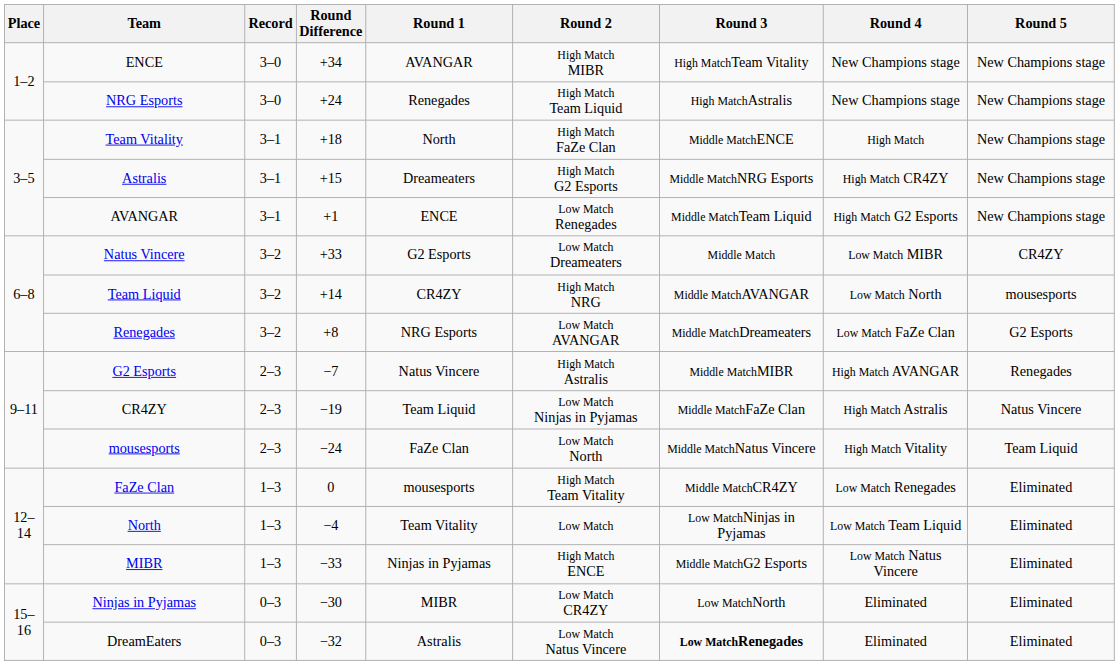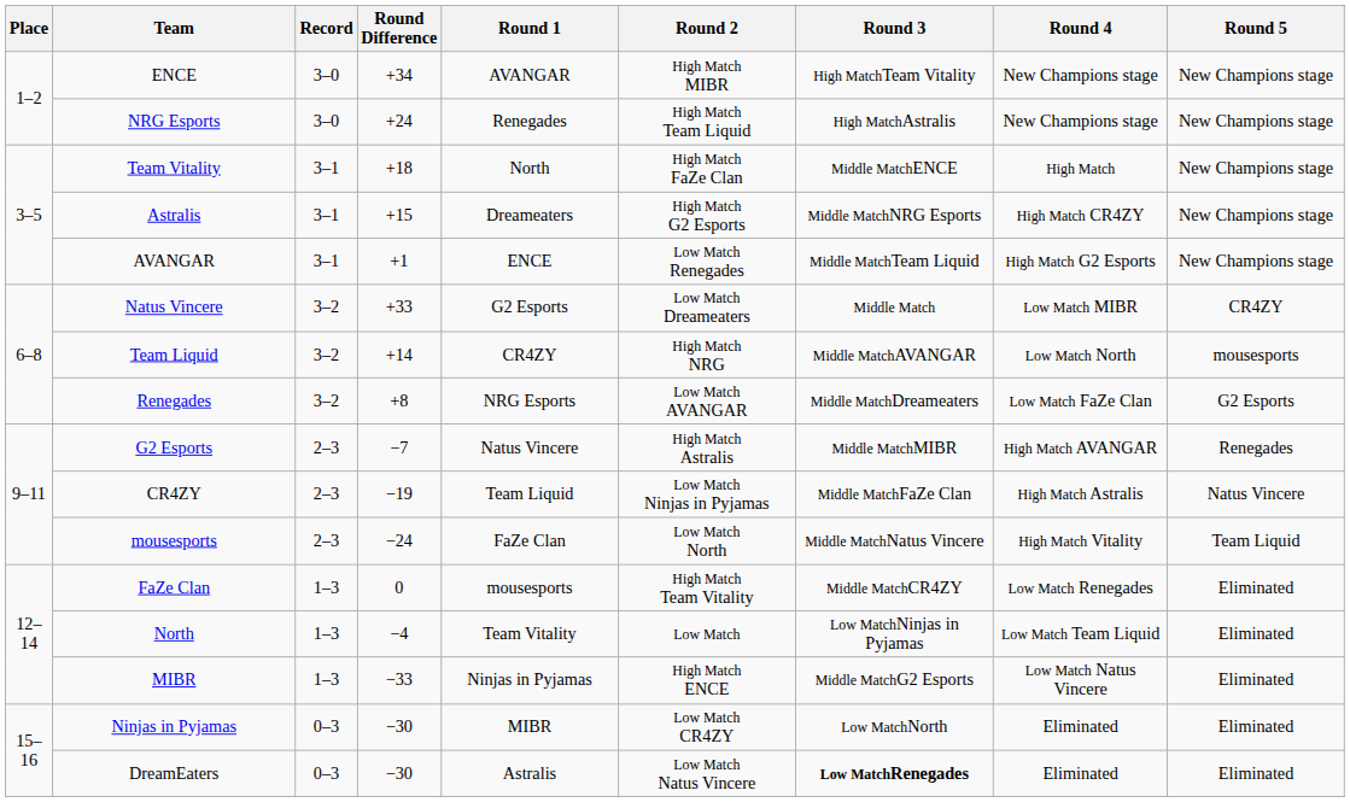 <table class="wikitable" style="text-align: center;">
 <tr>
 <th width="20px">Place</th>
 <th width="400px">Team</th>
 <th width="50px">Record</th>
 <th width="30px">Round Difference</th>
 <th width="260px">Round 1</th>
 <th width="260px">Round 2</th>
 <th width="260px">Round 3</th>
 <th width="260px">Round 4</th>
 <th width="260px">Round 5</th>
 </tr>
 <tr>
 <td rowspan="2">1–2</td>
 <td>ENCE</td>
 <td>3–0</td>
 <td>+34</td>
 <td>AVANGAR </td>
 <td><small>High Match </small><br> MIBR </td>
 <td><small>High Match</small>Team Vitality </td>
 <td>New Champions stage</td>
 <td>New Champions stage</td>
 </tr>
 <tr>
 <td><a href='#'>NRG Esports</a></td>
 <td>3–0</td>
 <td>+24</td>
 <td>Renegades </td>
 <td><small>High Match</small><br> Team Liquid </td>
 <td><small>High Match</small>Astralis </td>
 <td>New Champions stage</td>
 <td>New Champions stage</td>
 </tr>
 <tr>
 <td rowspan="3">3–5</td>
 <td><a href='#'>Team Vitality</a></td>
 <td>3–1</td>
 <td>+18</td>
 <td>North </td>
 <td><small>High Match</small><br> FaZe Clan </td>
 <td><small>Middle Match</small>ENCE </td>
 <td><small>High Match</small>  </td>
 <td>New Champions stage</td>
 </tr>
 <tr>
 <td><a href='#'>Astralis</a></td>
 <td>3–1</td>
 <td>+15</td>
 <td>Dreameaters </td>
 <td><small>High Match </small><br>G2 Esports </td>
 <td><small>Middle Match</small>NRG Esports </td>
 <td><small>High Match</small> CR4ZY </td>
 <td>New Champions stage</td>
 </tr>
 <tr>
 <td>AVANGAR</td>
 <td>3–1</td>
 <td>+1</td>
 <td>ENCE </td>
 <td><small>Low Match</small><br> Renegades </td>
 <td><small>Middle Match</small>Team Liquid </td>
 <td><small>High Match</small> G2 Esports </td>
 <td>New Champions stage</td>
 </tr>
 <tr>
 <td rowspan="3">6–8</td>
 <td><a href='#'>Natus Vincere</a></td>
 <td>3–2</td>
 <td>+33</td>
 <td>G2 Esports </td>
 <td><small>Low Match</small><br> Dreameaters </td>
 <td><small>Middle Match</small> </td>
 <td><small>Low Match</small> MIBR </td>
 <td>CR4ZY </td>
 </tr>
 <tr>
 <td><a href='#'>Team Liquid</a></td>
 <td>3–2</td>
 <td>+14</td>
 <td>CR4ZY </td>
 <td><small>High Match</small><br> NRG </td>
 <td><small>Middle Match</small>AVANGAR </td>
 <td><small>Low Match</small> North </td>
 <td>mousesports </td>
 </tr>
 <tr>
 <td><a href='#'>Renegades</a></td>
 <td>3–2</td>
 <td>+8</td>
 <td>NRG Esports </td>
 <td><small>Low Match</small><br> AVANGAR </td>
 <td><small>Middle Match</small>Dreameaters </td>
 <td><small>Low Match</small> FaZe Clan </td>
 <td>G2 Esports </td>
 </tr>
 <tr>
 <td rowspan="3">9–11</td>
 <td><a href='#'>G2 Esports</a></td>
 <td>2–3</td>
 <td>−7</td>
 <td>Natus Vincere </td>
 <td><small>High Match</small><br> Astralis </td>
 <td><small>Middle Match</small>MIBR </td>
 <td><small>High Match</small> AVANGAR </td>
 <td>Renegades </td>
 </tr>
 <tr>
 <td>CR4ZY</td>
 <td>2–3</td>
 <td>−19</td>
 <td>Team Liquid </td>
 <td><small>Low Match</small><br> Ninjas in Pyjamas </td>
 <td><small>Middle Match</small>FaZe Clan </td>
 <td><small>High Match</small> Astralis </td>
 <td>Natus Vincere </td>
 </tr>
 <tr>
 <td><a href='#'>mousesports</a></td>
 <td>2–3</td>
 <td>−24</td>
 <td>FaZe Clan </td>
 <td><small>Low Match</small><br> North </td>
 <td><small>Middle Match</small>Natus Vincere </td>
 <td><small>High Match</small> Vitality </td>
 <td>Team Liquid </td>
 </tr>
 <tr>
 <td rowspan="3">12–14</td>
 <td><a href='#'>FaZe Clan</a></td>
 <td>1–3</td>
 <td>0</td>
 <td>mousesports </td>
 <td><small>High Match</small><br>Team Vitality </td>
 <td><small>Middle Match</small>CR4ZY </td>
 <td><small>Low Match</small> Renegades </td>
 <td>Eliminated</td>
 </tr>
 <tr>
 <td><a href='#'>North</a></td>
 <td>1–3</td>
 <td>−4</td>
 <td>Team Vitality </td>
 <td><small>Low Match</small><br>  </td>
 <td><small>Low Match</small>Ninjas in Pyjamas </td>
 <td><small>Low Match</small> Team Liquid </td>
 <td>Eliminated</td>
 </tr>
 <tr>
 <td><a href='#'>MIBR</a></td>
 <td>1–3</td>
 <td>−33</td>
 <td>Ninjas in Pyjamas </td>
 <td><small>High Match</small><br> ENCE </td>
 <td><small>Middle Match</small>G2 Esports </td>
 <td><small>Low Match</small> Natus Vincere </td>
 <td>Eliminated</td>
 </tr>
 <tr>
 <td rowspan="2">15–16</td>
 <td><a href='#'>Ninjas in Pyjamas</a></td>
 <td>0–3</td>
 <td>−30</td>
 <td>MIBR </td>
 <td><small>Low Match </small><br>CR4ZY </td>
 <td><small>Low Match</small>North </td>
 <td>Eliminated</td>
 <td>Eliminated</td>
 </tr>
 <tr>
 <td>DreamEaters</td>
 <td>0–3</td>
-<td>−32</td>
+<td>−30</td>
 <td>Astralis </td>
 <td><small>Low Match</small><br> Natus Vincere </td>
 <td><strong><small>Low Match</small>Renegades </strong></td>
 <td>Eliminated</td>
 <td>Eliminated</td>
 </tr>
 </table>
